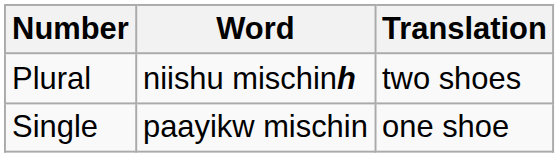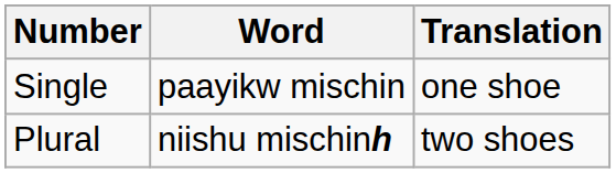 <table class="wikitable">
 <tr>
 <th>Number</th>
 <th>Word</th>
 <th>Translation</th>
 </tr>
 <tr>
+<td>Single</td>
+<td>paayikw mischin</td>
+<td>one shoe</td>
+</tr>
+<tr>
 <td>Plural</td>
 <td>niishu mischin<strong><em>h</em></strong></td>
 <td>two shoes</td>
 </tr>
-<tr>
-<td>Single</td>
-<td>paayikw mischin</td>
-<td>one shoe</td>
-</tr>
 </table>
